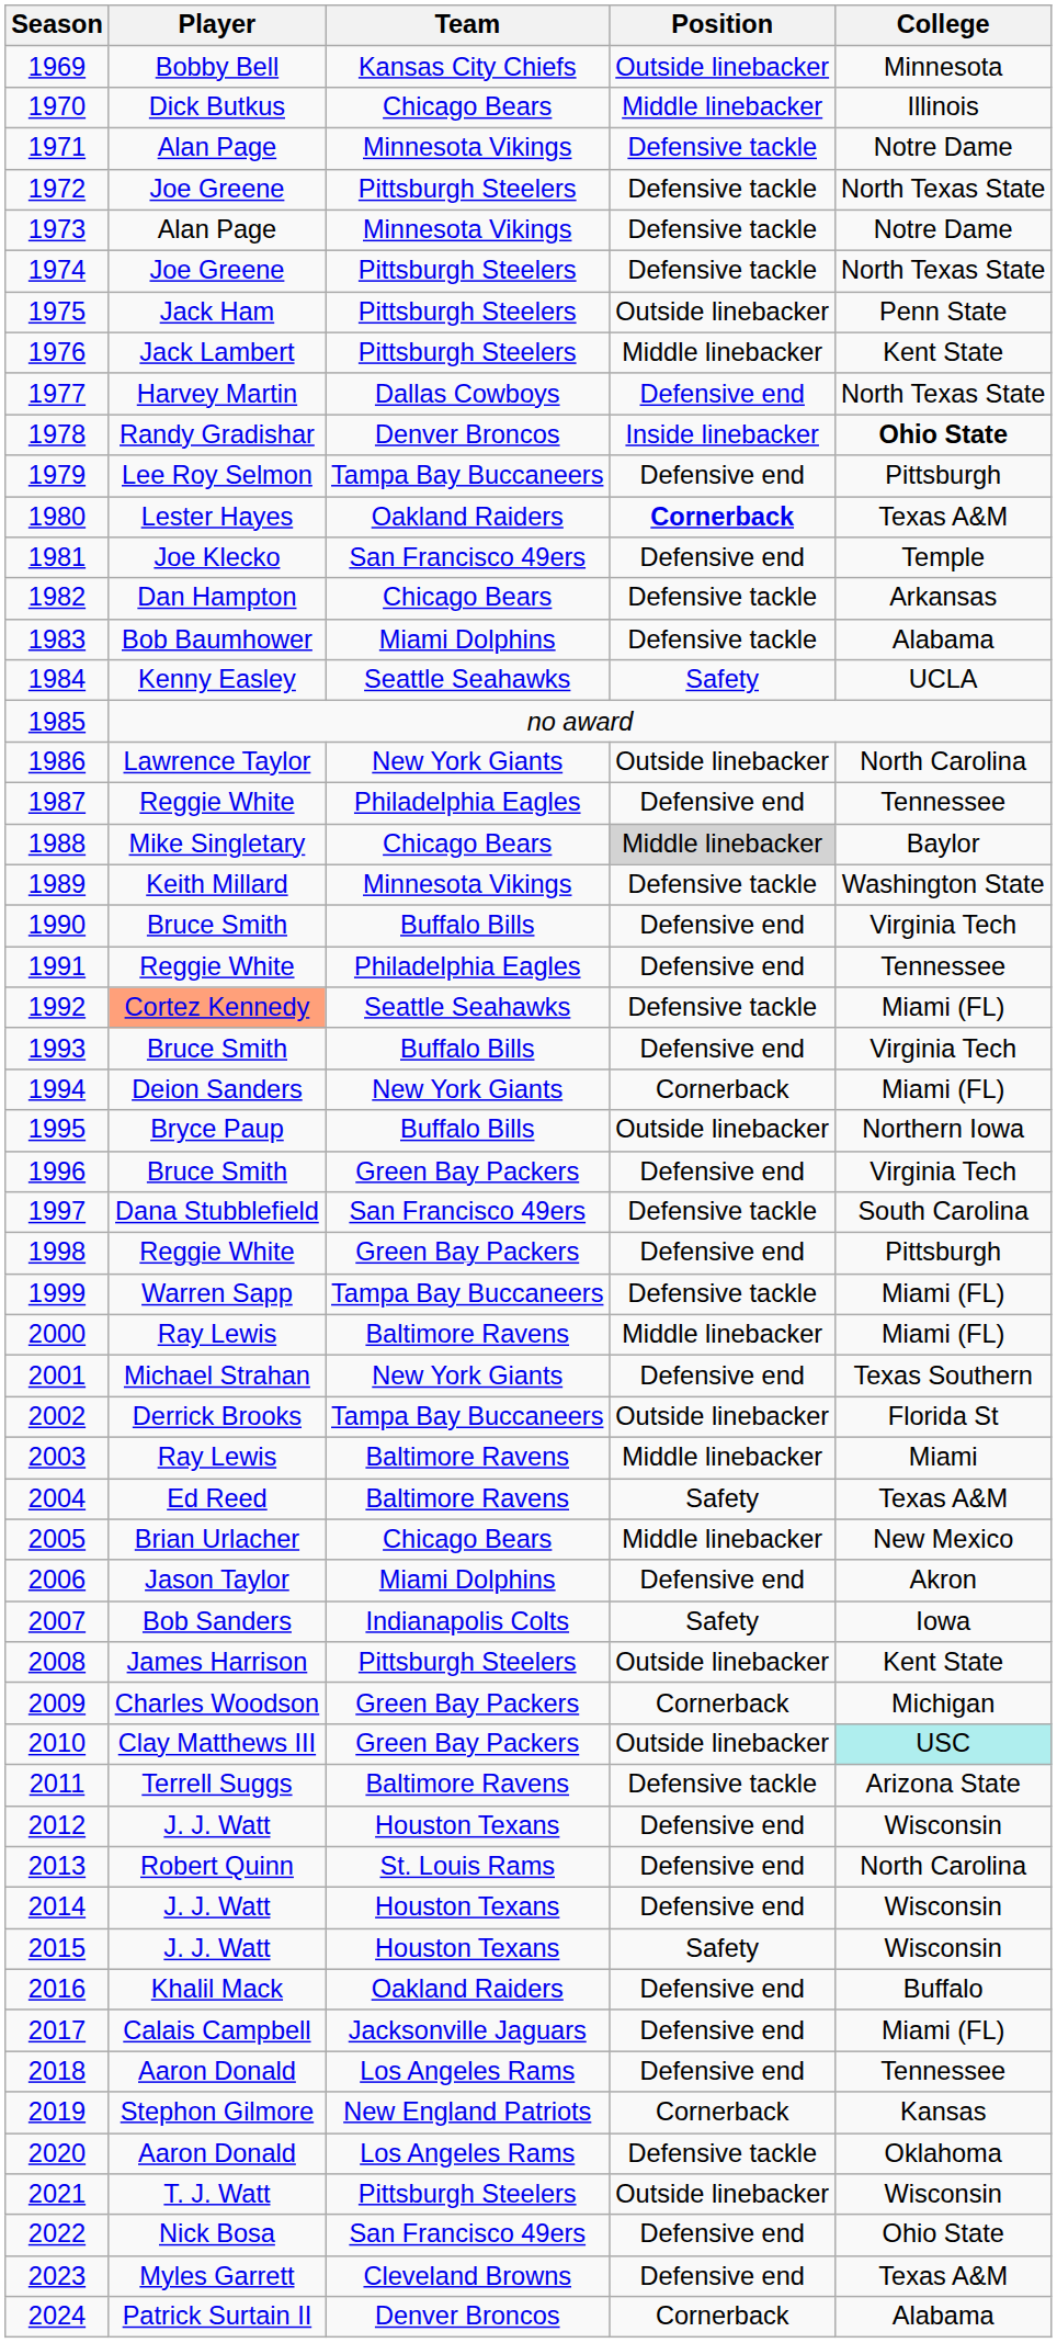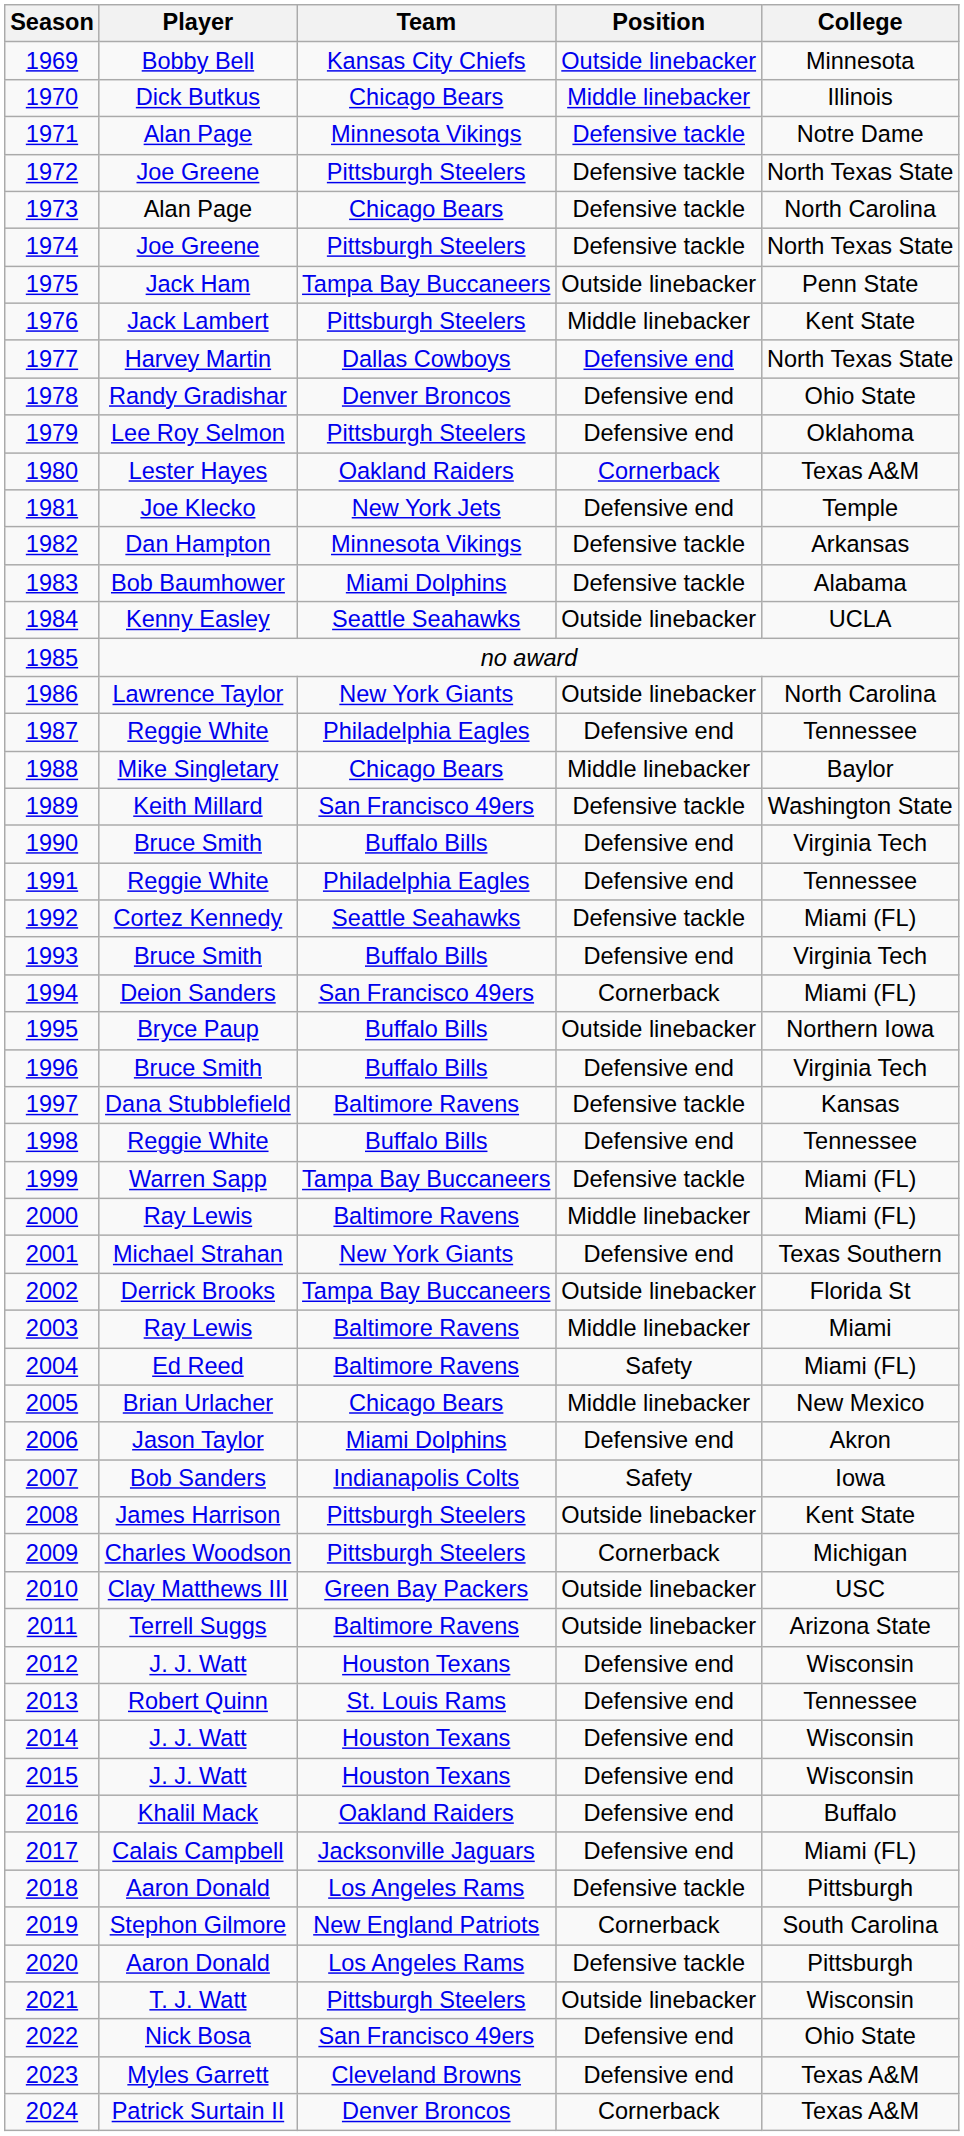 <table class="wikitable sortable sortable" style="text-align:center">
 <tr>
 <th>Season</th>
 <th>Player</th>
 <th>Team</th>
 <th>Position</th>
 <th>College</th>
 </tr>
 <tr>
 <td><a href='#'>1969</a></td>
 <td><a href='#'>Bobby Bell</a></td>
 <td><a href='#'>Kansas City Chiefs</a></td>
 <td><a href='#'>Outside linebacker</a></td>
 <td>Minnesota</td>
 </tr>
 <tr>
 <td><a href='#'>1970</a></td>
 <td><a href='#'>Dick Butkus</a></td>
 <td><a href='#'>Chicago Bears</a></td>
 <td><a href='#'>Middle linebacker</a></td>
 <td>Illinois</td>
 </tr>
 <tr>
 <td><a href='#'>1971</a></td>
 <td><a href='#'>Alan Page</a></td>
 <td><a href='#'>Minnesota Vikings</a></td>
 <td><a href='#'>Defensive tackle</a></td>
 <td>Notre Dame</td>
 </tr>
 <tr>
 <td><a href='#'>1972</a></td>
 <td><a href='#'>Joe Greene</a></td>
 <td><a href='#'>Pittsburgh Steelers</a></td>
 <td>Defensive tackle</td>
 <td>North Texas State</td>
 </tr>
 <tr>
 <td><a href='#'>1973</a></td>
 <td>Alan Page</td>
-<td><a href='#'>Minnesota Vikings</a></td>
+<td><a href='#'>Chicago Bears</a></td>
 <td>Defensive tackle</td>
-<td>Notre Dame</td>
+<td>North Carolina</td>
 </tr>
 <tr>
 <td><a href='#'>1974</a></td>
 <td><a href='#'>Joe Greene</a></td>
 <td><a href='#'>Pittsburgh Steelers</a></td>
 <td>Defensive tackle</td>
 <td>North Texas State</td>
 </tr>
 <tr>
 <td><a href='#'>1975</a></td>
 <td><a href='#'>Jack Ham</a></td>
-<td><a href='#'>Pittsburgh Steelers</a></td>
+<td><a href='#'>Tampa Bay Buccaneers</a></td>
 <td>Outside linebacker</td>
 <td>Penn State</td>
 </tr>
 <tr>
 <td><a href='#'>1976</a></td>
 <td><a href='#'>Jack Lambert</a></td>
 <td><a href='#'>Pittsburgh Steelers</a></td>
 <td>Middle linebacker</td>
 <td>Kent State</td>
 </tr>
 <tr>
 <td><a href='#'>1977</a></td>
 <td><a href='#'>Harvey Martin</a></td>
 <td><a href='#'>Dallas Cowboys</a></td>
 <td><a href='#'>Defensive end</a></td>
 <td>North Texas State</td>
 </tr>
 <tr>
 <td><a href='#'>1978</a></td>
 <td><a href='#'>Randy Gradishar</a></td>
 <td><a href='#'>Denver Broncos</a></td>
-<td><a href='#'>Inside linebacker</a></td>
-<td><strong>Ohio State</strong></td>
+<td>Defensive end</td>
+<td>Ohio State</td>
 </tr>
 <tr>
 <td><a href='#'>1979</a></td>
 <td><a href='#'>Lee Roy Selmon</a></td>
-<td><a href='#'>Tampa Bay Buccaneers</a></td>
+<td><a href='#'>Pittsburgh Steelers</a></td>
 <td>Defensive end</td>
-<td>Pittsburgh</td>
+<td>Oklahoma</td>
 </tr>
 <tr>
 <td><a href='#'>1980</a></td>
 <td><a href='#'>Lester Hayes</a></td>
 <td><a href='#'>Oakland Raiders</a></td>
-<td><strong><a href='#'>Cornerback</a></strong></td>
+<td><a href='#'>Cornerback</a></td>
 <td>Texas A&M</td>
 </tr>
 <tr>
 <td><a href='#'>1981</a></td>
 <td><a href='#'>Joe Klecko</a></td>
-<td><a href='#'>San Francisco 49ers</a></td>
+<td><a href='#'>New York Jets</a></td>
 <td>Defensive end</td>
 <td>Temple</td>
 </tr>
 <tr>
 <td><a href='#'>1982</a></td>
 <td><a href='#'>Dan Hampton</a></td>
-<td><a href='#'>Chicago Bears</a></td>
+<td><a href='#'>Minnesota Vikings</a></td>
 <td>Defensive tackle</td>
 <td>Arkansas</td>
 </tr>
 <tr>
 <td><a href='#'>1983</a></td>
 <td><a href='#'>Bob Baumhower</a></td>
 <td><a href='#'>Miami Dolphins</a></td>
 <td>Defensive tackle</td>
 <td>Alabama</td>
 </tr>
 <tr>
 <td><a href='#'>1984</a></td>
 <td><a href='#'>Kenny Easley</a></td>
 <td><a href='#'>Seattle Seahawks</a></td>
-<td><a href='#'>Safety</a></td>
+<td>Outside linebacker</td>
 <td>UCLA</td>
 </tr>
 <tr>
 <td><a href='#'>1985</a></td>
 <td colspan="4"><em>no award</em></td>
 </tr>
 <tr>
 <td align=center><a href='#'>1986</a></td>
 <td><a href='#'>Lawrence Taylor</a></td>
 <td><a href='#'>New York Giants</a></td>
 <td>Outside linebacker</td>
 <td>North Carolina</td>
 </tr>
 <tr>
 <td><a href='#'>1987</a></td>
 <td><a href='#'>Reggie White</a></td>
 <td><a href='#'>Philadelphia Eagles</a></td>
 <td>Defensive end</td>
 <td>Tennessee</td>
 </tr>
 <tr>
 <td><a href='#'>1988</a></td>
 <td><a href='#'>Mike Singletary</a></td>
 <td><a href='#'>Chicago Bears</a></td>
-<td style="background: lightgrey;">Middle linebacker</td>
+<td>Middle linebacker</td>
 <td>Baylor</td>
 </tr>
 <tr>
 <td><a href='#'>1989</a></td>
 <td><a href='#'>Keith Millard</a></td>
-<td><a href='#'>Minnesota Vikings</a></td>
+<td><a href='#'>San Francisco 49ers</a></td>
 <td>Defensive tackle</td>
 <td>Washington State</td>
 </tr>
 <tr>
 <td><a href='#'>1990</a></td>
 <td><a href='#'>Bruce Smith</a></td>
 <td><a href='#'>Buffalo Bills</a></td>
 <td>Defensive end</td>
 <td>Virginia Tech</td>
 </tr>
 <tr>
 <td><a href='#'>1991</a></td>
 <td><a href='#'>Reggie White</a></td>
 <td><a href='#'>Philadelphia Eagles</a></td>
 <td>Defensive end</td>
 <td>Tennessee</td>
 </tr>
 <tr>
 <td><a href='#'>1992</a></td>
-<td style="background: lightsalmon;"><a href='#'>Cortez Kennedy</a></td>
+<td><a href='#'>Cortez Kennedy</a></td>
 <td><a href='#'>Seattle Seahawks</a></td>
 <td>Defensive tackle</td>
 <td>Miami (FL)</td>
 </tr>
 <tr>
 <td><a href='#'>1993</a></td>
 <td><a href='#'>Bruce Smith</a></td>
 <td><a href='#'>Buffalo Bills</a></td>
 <td>Defensive end</td>
 <td>Virginia Tech</td>
 </tr>
 <tr>
 <td><a href='#'>1994</a></td>
 <td><a href='#'>Deion Sanders</a></td>
-<td><a href='#'>New York Giants</a></td>
+<td><a href='#'>San Francisco 49ers</a></td>
 <td>Cornerback</td>
 <td>Miami (FL)</td>
 </tr>
 <tr>
 <td><a href='#'>1995</a></td>
 <td><a href='#'>Bryce Paup</a></td>
 <td><a href='#'>Buffalo Bills</a></td>
 <td>Outside linebacker</td>
 <td>Northern Iowa</td>
 </tr>
 <tr>
 <td><a href='#'>1996</a></td>
 <td><a href='#'>Bruce Smith</a></td>
-<td><a href='#'>Green Bay Packers</a></td>
+<td><a href='#'>Buffalo Bills</a></td>
 <td>Defensive end</td>
 <td>Virginia Tech</td>
 </tr>
 <tr>
 <td><a href='#'>1997</a></td>
 <td><a href='#'>Dana Stubblefield</a></td>
-<td><a href='#'>San Francisco 49ers</a></td>
+<td><a href='#'>Baltimore Ravens</a></td>
 <td>Defensive tackle</td>
-<td>South Carolina</td>
+<td>Kansas</td>
 </tr>
 <tr>
 <td><a href='#'>1998</a></td>
 <td><a href='#'>Reggie White</a></td>
-<td><a href='#'>Green Bay Packers</a></td>
+<td><a href='#'>Buffalo Bills</a></td>
 <td>Defensive end</td>
-<td>Pittsburgh</td>
+<td>Tennessee</td>
 </tr>
 <tr>
 <td><a href='#'>1999</a></td>
 <td><a href='#'>Warren Sapp</a></td>
 <td><a href='#'>Tampa Bay Buccaneers</a></td>
 <td>Defensive tackle</td>
 <td>Miami (FL)</td>
 </tr>
 <tr>
 <td><a href='#'>2000</a></td>
 <td><a href='#'>Ray Lewis</a></td>
 <td><a href='#'>Baltimore Ravens</a></td>
 <td>Middle linebacker</td>
 <td>Miami (FL)</td>
 </tr>
 <tr>
 <td><a href='#'>2001</a></td>
 <td><a href='#'>Michael Strahan</a></td>
 <td><a href='#'>New York Giants</a></td>
 <td>Defensive end</td>
 <td>Texas Southern</td>
 </tr>
 <tr>
 <td><a href='#'>2002</a></td>
 <td><a href='#'>Derrick Brooks</a></td>
 <td><a href='#'>Tampa Bay Buccaneers</a></td>
 <td>Outside linebacker</td>
 <td>Florida St</td>
 </tr>
 <tr>
 <td><a href='#'>2003</a></td>
 <td><a href='#'>Ray Lewis</a></td>
 <td><a href='#'>Baltimore Ravens</a></td>
 <td>Middle linebacker</td>
 <td>Miami</td>
 </tr>
 <tr>
 <td><a href='#'>2004</a></td>
 <td><a href='#'>Ed Reed</a></td>
 <td><a href='#'>Baltimore Ravens</a></td>
 <td>Safety</td>
-<td>Texas A&M</td>
+<td>Miami (FL)</td>
 </tr>
 <tr>
 <td><a href='#'>2005</a></td>
 <td><a href='#'>Brian Urlacher</a></td>
 <td><a href='#'>Chicago Bears</a></td>
 <td>Middle linebacker</td>
 <td>New Mexico</td>
 </tr>
 <tr>
 <td><a href='#'>2006</a></td>
 <td><a href='#'>Jason Taylor</a></td>
 <td><a href='#'>Miami Dolphins</a></td>
 <td>Defensive end</td>
 <td>Akron</td>
 </tr>
 <tr>
 <td><a href='#'>2007</a></td>
 <td><a href='#'>Bob Sanders</a></td>
 <td><a href='#'>Indianapolis Colts</a></td>
 <td>Safety</td>
 <td>Iowa</td>
 </tr>
 <tr>
 <td align=center><a href='#'>2008</a></td>
 <td><a href='#'>James Harrison</a></td>
 <td><a href='#'>Pittsburgh Steelers</a></td>
 <td>Outside linebacker</td>
 <td>Kent State</td>
 </tr>
 <tr>
 <td><a href='#'>2009</a></td>
 <td><a href='#'>Charles Woodson</a></td>
-<td><a href='#'>Green Bay Packers</a></td>
+<td><a href='#'>Pittsburgh Steelers</a></td>
 <td>Cornerback</td>
 <td>Michigan</td>
 </tr>
 <tr>
 <td><a href='#'>2010</a></td>
 <td><a href='#'>Clay Matthews III</a></td>
 <td><a href='#'>Green Bay Packers</a></td>
 <td>Outside linebacker</td>
-<td style="background: paleturquoise;">USC</td>
+<td>USC</td>
 </tr>
 <tr>
 <td><a href='#'>2011</a></td>
 <td><a href='#'>Terrell Suggs</a></td>
 <td><a href='#'>Baltimore Ravens</a></td>
-<td>Defensive tackle</td>
+<td>Outside linebacker</td>
 <td>Arizona State</td>
 </tr>
 <tr>
 <td><a href='#'>2012</a></td>
 <td><a href='#'>J. J. Watt</a></td>
 <td><a href='#'>Houston Texans</a></td>
 <td>Defensive end</td>
 <td>Wisconsin</td>
 </tr>
 <tr>
 <td><a href='#'>2013</a></td>
 <td><a href='#'>Robert Quinn</a></td>
 <td><a href='#'>St. Louis Rams</a></td>
 <td>Defensive end</td>
-<td>North Carolina</td>
+<td>Tennessee</td>
 </tr>
 <tr>
 <td><a href='#'>2014</a></td>
 <td><a href='#'>J. J. Watt</a></td>
 <td><a href='#'>Houston Texans</a></td>
 <td>Defensive end</td>
 <td>Wisconsin</td>
 </tr>
 <tr>
 <td><a href='#'>2015</a></td>
 <td><a href='#'>J. J. Watt</a></td>
 <td><a href='#'>Houston Texans</a></td>
-<td>Safety</td>
+<td>Defensive end</td>
 <td>Wisconsin</td>
 </tr>
 <tr>
 <td><a href='#'>2016</a></td>
 <td><a href='#'>Khalil Mack</a></td>
 <td><a href='#'>Oakland Raiders</a></td>
 <td>Defensive end</td>
 <td>Buffalo</td>
 </tr>
 <tr>
 <td><a href='#'>2017</a></td>
 <td><a href='#'>Calais Campbell</a></td>
 <td><a href='#'>Jacksonville Jaguars</a></td>
 <td>Defensive end</td>
 <td>Miami (FL)</td>
 </tr>
 <tr>
 <td><a href='#'>2018</a></td>
 <td><a href='#'>Aaron Donald</a></td>
 <td><a href='#'>Los Angeles Rams</a></td>
-<td>Defensive end</td>
-<td>Tennessee</td>
+<td>Defensive tackle</td>
+<td>Pittsburgh</td>
 </tr>
 <tr>
 <td><a href='#'>2019</a></td>
 <td><a href='#'>Stephon Gilmore</a></td>
 <td><a href='#'>New England Patriots</a></td>
 <td>Cornerback</td>
-<td>Kansas</td>
+<td>South Carolina</td>
 </tr>
 <tr>
 <td><a href='#'>2020</a></td>
 <td><a href='#'>Aaron Donald</a></td>
 <td><a href='#'>Los Angeles Rams</a></td>
 <td>Defensive tackle</td>
-<td>Oklahoma</td>
+<td>Pittsburgh</td>
 </tr>
 <tr>
 <td><a href='#'>2021</a></td>
 <td><a href='#'>T. J. Watt</a></td>
 <td><a href='#'>Pittsburgh Steelers</a></td>
 <td>Outside linebacker</td>
 <td>Wisconsin</td>
 </tr>
 <tr>
 <td><a href='#'>2022</a></td>
 <td><a href='#'>Nick Bosa</a></td>
 <td><a href='#'>San Francisco 49ers</a></td>
 <td>Defensive end</td>
 <td>Ohio State</td>
 </tr>
 <tr>
 <td><a href='#'>2023</a></td>
 <td><a href='#'>Myles Garrett</a></td>
 <td><a href='#'>Cleveland Browns</a></td>
 <td>Defensive end</td>
 <td>Texas A&M</td>
 </tr>
 <tr>
 <td><a href='#'>2024</a></td>
 <td><a href='#'>Patrick Surtain II</a></td>
 <td><a href='#'>Denver Broncos</a></td>
 <td>Cornerback</td>
-<td>Alabama</td>
+<td>Texas A&M</td>
 </tr>
 </table>
